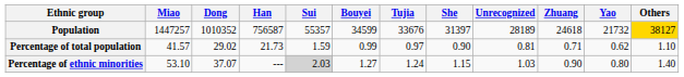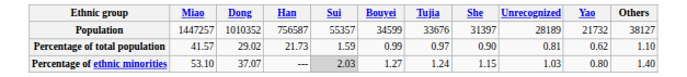 <table class="wikitable" style="margin: 1em auto 1em auto; font-size:smaller; text-align:right">
 <tr>
 <th>Ethnic group</th>
 <th width="55"><a href='#'>Miao</a></th>
 <th width="55"><a href='#'>Dong</a></th>
 <th width="55"><a href='#'>Han</a></th>
 <th width="55"><a href='#'>Sui</a></th>
 <th width="55"><a href='#'>Bouyei</a></th>
 <th width="55"><a href='#'>Tujia</a></th>
 <th width="55"><a href='#'>She</a></th>
 <th width="55"><a href='#'>Unrecognized</a></th>
-<th width="55"><a href='#'>Zhuang</a></th>
 <th width="55"><a href='#'>Yao</a></th>
 <th width="55">Others</th>
 </tr>
 <tr>
 <th>Population</th>
 <td>1447257</td>
 <td>1010352</td>
 <td>756587</td>
 <td>55357</td>
 <td>34599</td>
 <td>33676</td>
 <td>31397</td>
 <td>28189</td>
-<td>24618</td>
 <td>21732</td>
-<td style="background: gold;">38127</td>
+<td>38127</td>
 </tr>
 <tr>
 <th>Percentage of total population</th>
 <td>41.57</td>
 <td>29.02</td>
 <td>21.73</td>
 <td>1.59</td>
 <td>0.99</td>
 <td>0.97</td>
 <td>0.90</td>
 <td>0.81</td>
-<td>0.71</td>
 <td>0.62</td>
 <td>1.10</td>
 </tr>
 <tr>
 <th>Percentage of <a href='#'>ethnic minorities</a></th>
 <td>53.10</td>
 <td>37.07</td>
 <td>---</td>
 <td style="background: lightgrey;">2.03</td>
 <td>1.27</td>
 <td>1.24</td>
 <td>1.15</td>
 <td>1.03</td>
-<td>0.90</td>
 <td>0.80</td>
 <td>1.40</td>
 </tr>
 </table>
